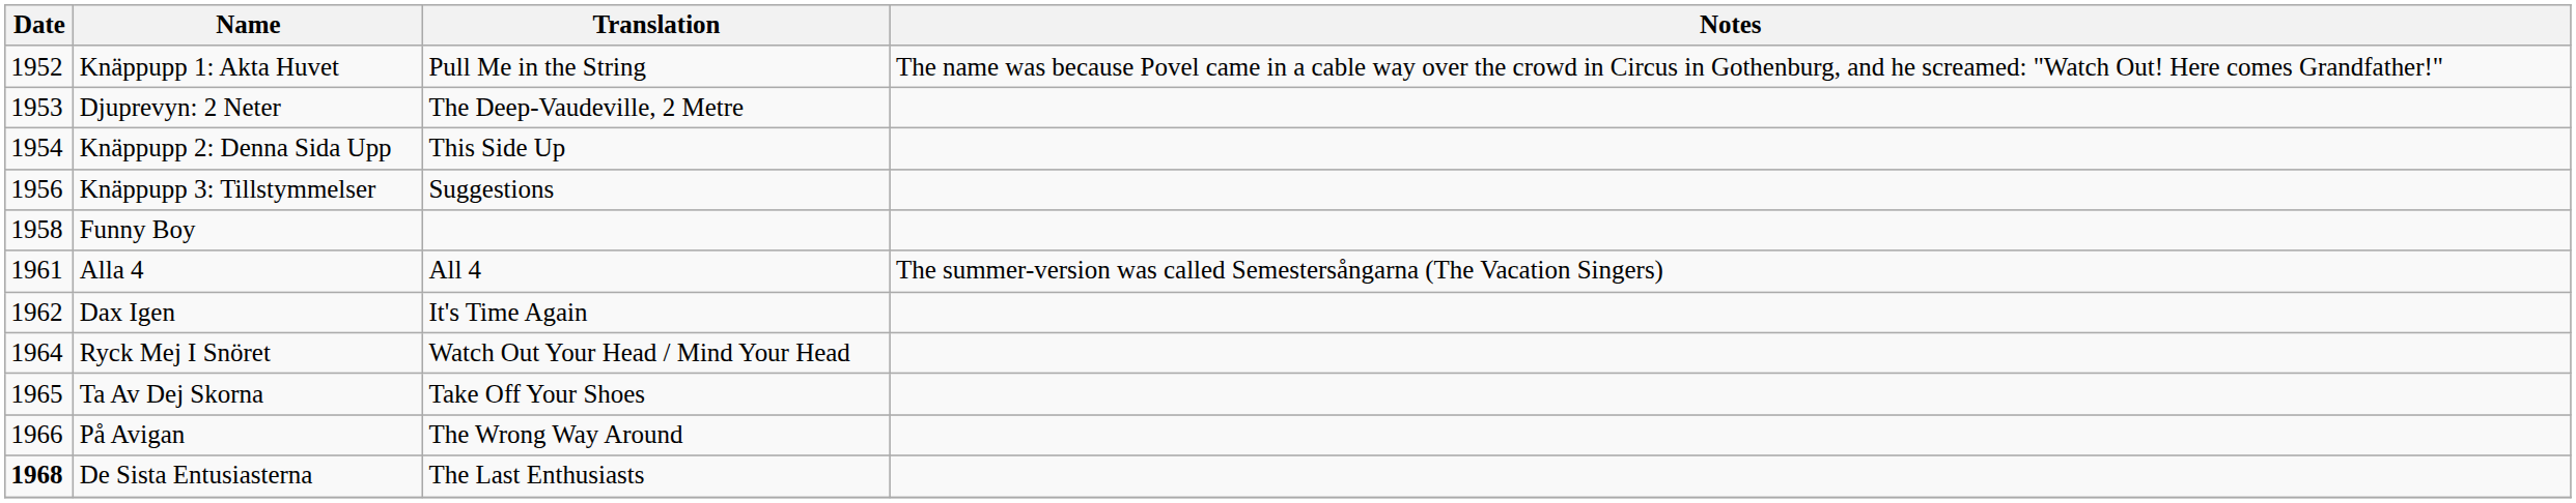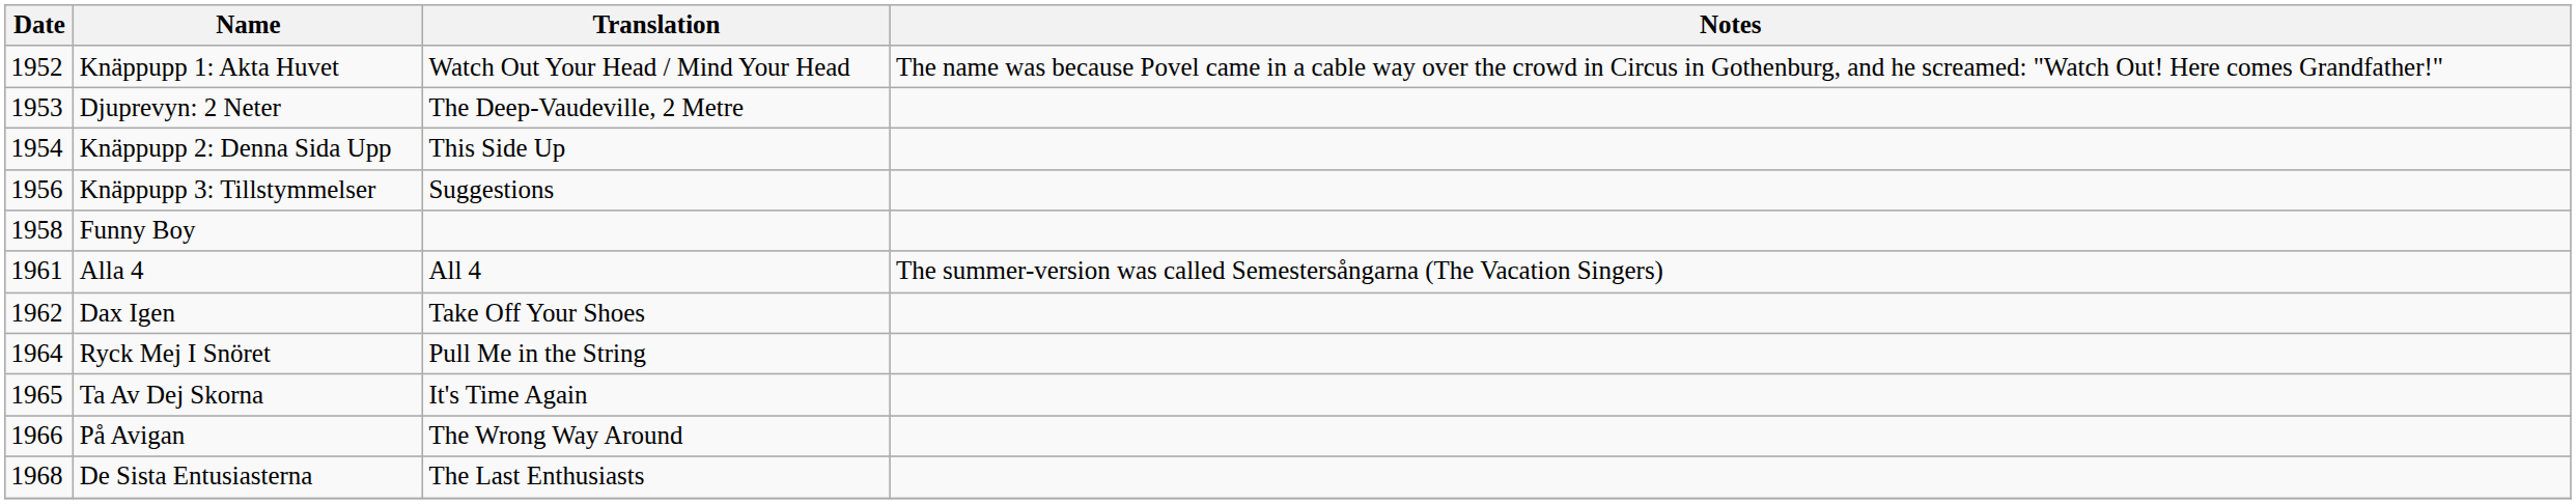 <table class="wikitable" style="width: 80%;">
 <tr>
 <th>Date</th>
 <th>Name</th>
 <th>Translation</th>
 <th>Notes</th>
 </tr>
 <tr>
 <td>1952</td>
 <td>Knäppupp 1: Akta Huvet</td>
-<td>Pull Me in the String</td>
+<td>Watch Out Your Head / Mind Your Head</td>
 <td>The name was because Povel came in a cable way over the crowd in Circus in Gothenburg, and he screamed: "Watch Out! Here comes Grandfather!"</td>
 </tr>
 <tr>
 <td>1953</td>
 <td>Djuprevyn: 2 Neter</td>
 <td>The Deep-Vaudeville, 2 Metre</td>
 <td></td>
 </tr>
 <tr>
 <td>1954</td>
 <td>Knäppupp 2: Denna Sida Upp</td>
 <td>This Side Up</td>
 <td></td>
 </tr>
 <tr>
 <td>1956</td>
 <td>Knäppupp 3: Tillstymmelser</td>
 <td>Suggestions</td>
 <td></td>
 </tr>
 <tr>
 <td>1958</td>
 <td>Funny Boy</td>
 <td></td>
 <td></td>
 </tr>
 <tr>
 <td>1961</td>
 <td>Alla 4</td>
 <td>All 4</td>
 <td>The summer-version was called Semestersångarna (The Vacation Singers)</td>
 </tr>
 <tr>
 <td>1962</td>
 <td>Dax Igen</td>
-<td>It's Time Again</td>
+<td>Take Off Your Shoes</td>
 <td></td>
 </tr>
 <tr>
 <td>1964</td>
 <td>Ryck Mej I Snöret</td>
-<td>Watch Out Your Head / Mind Your Head</td>
+<td>Pull Me in the String</td>
 <td></td>
 </tr>
 <tr>
 <td>1965</td>
 <td>Ta Av Dej Skorna</td>
-<td>Take Off Your Shoes</td>
+<td>It's Time Again</td>
 <td></td>
 </tr>
 <tr>
 <td>1966</td>
 <td>På Avigan</td>
 <td>The Wrong Way Around</td>
 <td></td>
 </tr>
 <tr>
-<td><strong>1968</strong></td>
+<td>1968</td>
 <td>De Sista Entusiasterna</td>
 <td>The Last Enthusiasts</td>
 <td></td>
 </tr>
 <tr>
 </tr>
 </table>
